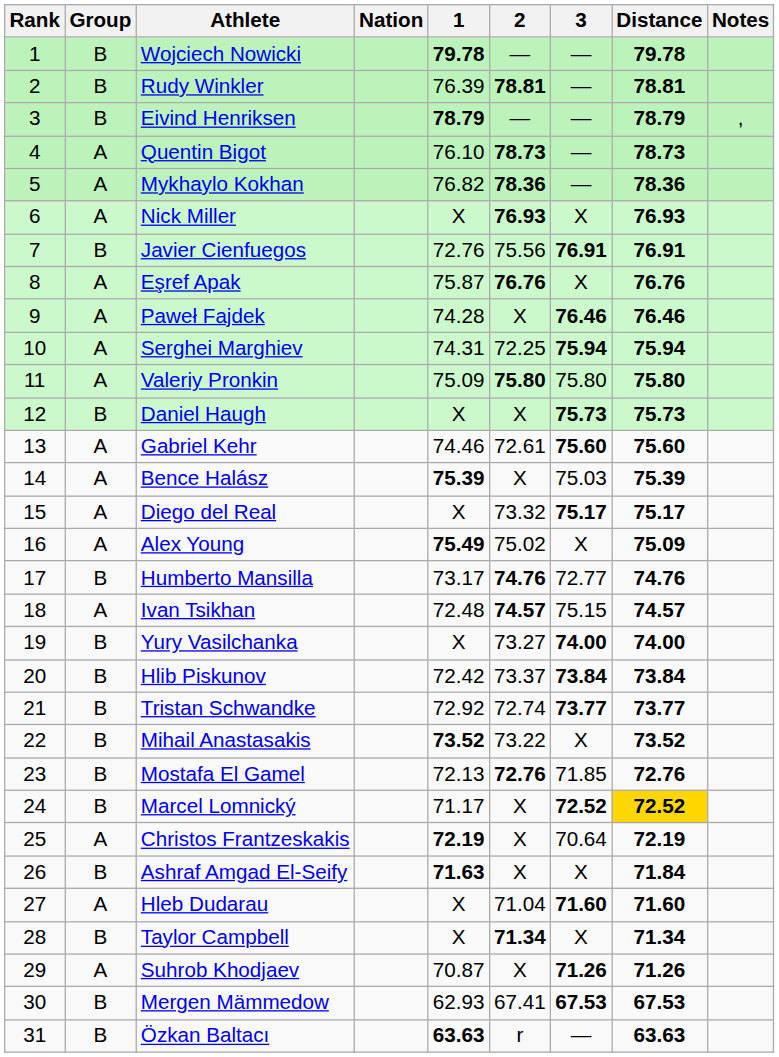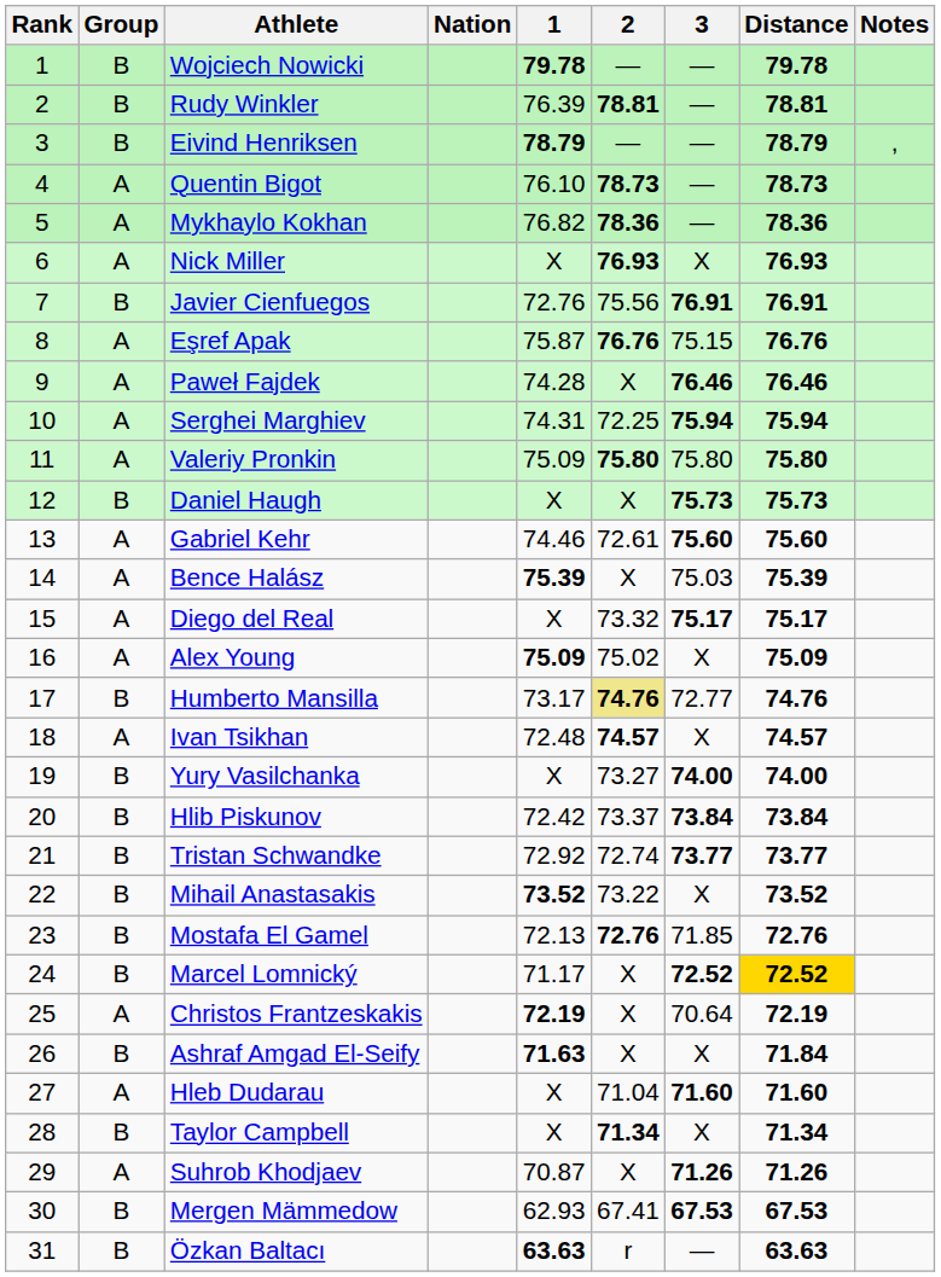 <table class="wikitable sortable" style="text-align:center">
 <tr>
 <th>Rank</th>
 <th>Group</th>
 <th>Athlete</th>
 <th>Nation</th>
 <th>1</th>
 <th>2</th>
 <th>3</th>
 <th>Distance</th>
 <th>Notes</th>
 </tr>
 <tr bgcolor="#bbf3bb">
 <td>1</td>
 <td>B</td>
 <td align=left><a href='#'>Wojciech Nowicki</a></td>
 <td align=left></td>
 <td><strong>79.78</strong></td>
 <td>—</td>
 <td>—</td>
 <td><strong>79.78</strong></td>
 <td></td>
 </tr>
 <tr bgcolor="#bbf3bb">
 <td>2</td>
 <td>B</td>
 <td align=left><a href='#'>Rudy Winkler</a></td>
 <td align=left></td>
 <td>76.39</td>
 <td><strong>78.81</strong></td>
 <td>—</td>
 <td><strong>78.81</strong></td>
 <td></td>
 </tr>
 <tr bgcolor="#bbf3bb">
 <td>3</td>
 <td>B</td>
 <td align=left><a href='#'>Eivind Henriksen</a></td>
 <td align=left></td>
 <td><strong>78.79</strong></td>
 <td>—</td>
 <td>—</td>
 <td><strong>78.79</strong></td>
 <td>, </td>
 </tr>
 <tr bgcolor="#bbf3bb">
 <td>4</td>
 <td>A</td>
 <td align=left><a href='#'>Quentin Bigot</a></td>
 <td align=left></td>
 <td>76.10</td>
 <td><strong>78.73</strong></td>
 <td>—</td>
 <td><strong>78.73</strong></td>
 <td></td>
 </tr>
 <tr bgcolor="#bbf3bb">
 <td>5</td>
 <td>A</td>
 <td align=left><a href='#'>Mykhaylo Kokhan</a></td>
 <td align=left></td>
 <td>76.82</td>
 <td><strong>78.36</strong></td>
 <td>—</td>
 <td><strong>78.36</strong></td>
 <td></td>
 </tr>
 <tr bgcolor=ccf9cc>
 <td>6</td>
 <td>A</td>
 <td align=left><a href='#'>Nick Miller</a></td>
 <td align=left></td>
 <td data-sort-value=1.00>X</td>
 <td><strong>76.93</strong></td>
 <td data-sort-value=1.00>X</td>
 <td><strong>76.93</strong></td>
 <td></td>
 </tr>
 <tr bgcolor=ccf9cc>
 <td>7</td>
 <td>B</td>
 <td align=left><a href='#'>Javier Cienfuegos</a></td>
 <td align=left></td>
 <td>72.76</td>
 <td>75.56</td>
 <td><strong>76.91</strong></td>
 <td><strong>76.91</strong></td>
 <td></td>
 </tr>
 <tr bgcolor=ccf9cc>
 <td>8</td>
 <td>A</td>
 <td align=left><a href='#'>Eşref Apak</a></td>
 <td align=left></td>
 <td>75.87</td>
 <td><strong>76.76</strong></td>
-<td data-sort-value=1.00>X</td>
+<td>75.15</td>
 <td><strong>76.76</strong></td>
 <td></td>
 </tr>
 <tr bgcolor=ccf9cc>
 <td>9</td>
 <td>A</td>
 <td align=left><a href='#'>Paweł Fajdek</a></td>
 <td align=left></td>
 <td>74.28</td>
 <td data-sort-value=1.00>X</td>
 <td><strong>76.46</strong></td>
 <td><strong>76.46</strong></td>
 <td></td>
 </tr>
 <tr bgcolor=ccf9cc>
 <td>10</td>
 <td>A</td>
 <td align=left><a href='#'>Serghei Marghiev</a></td>
 <td align=left></td>
 <td>74.31</td>
 <td>72.25</td>
 <td><strong>75.94</strong></td>
 <td><strong>75.94</strong></td>
 <td></td>
 </tr>
 <tr bgcolor=ccf9cc>
 <td>11</td>
 <td>A</td>
 <td align=left><a href='#'>Valeriy Pronkin</a></td>
 <td align=left></td>
 <td>75.09</td>
 <td><strong>75.80</strong></td>
 <td>75.80</td>
 <td><strong>75.80</strong></td>
 <td></td>
 </tr>
 <tr bgcolor=ccf9cc>
 <td>12</td>
 <td>B</td>
 <td align=left><a href='#'>Daniel Haugh</a></td>
 <td align=left></td>
 <td data-sort-value=1.00>X</td>
 <td data-sort-value=1.00>X</td>
 <td><strong>75.73</strong></td>
 <td><strong>75.73</strong></td>
 <td></td>
 </tr>
 <tr>
 <td>13</td>
 <td>A</td>
 <td align=left><a href='#'>Gabriel Kehr</a></td>
 <td align=left></td>
 <td>74.46</td>
 <td>72.61</td>
 <td><strong>75.60</strong></td>
 <td><strong>75.60</strong></td>
 <td></td>
 </tr>
 <tr>
 <td>14</td>
 <td>A</td>
 <td align=left><a href='#'>Bence Halász</a></td>
 <td align=left></td>
 <td><strong>75.39</strong></td>
 <td data-sort-value=1.00>X</td>
 <td>75.03</td>
 <td><strong>75.39</strong></td>
 <td></td>
 </tr>
 <tr>
 <td>15</td>
 <td>A</td>
 <td align=left><a href='#'>Diego del Real</a></td>
 <td align=left></td>
 <td data-sort-value=1.00>X</td>
 <td>73.32</td>
 <td><strong>75.17</strong></td>
 <td><strong>75.17</strong></td>
 <td></td>
 </tr>
 <tr>
 <td>16</td>
 <td>A</td>
 <td align=left><a href='#'>Alex Young</a></td>
 <td align=left></td>
-<td><strong>75.49</strong></td>
+<td><strong>75.09</strong></td>
 <td>75.02</td>
 <td data-sort-value=1.00>X</td>
 <td><strong>75.09</strong></td>
 <td></td>
 </tr>
 <tr>
 <td>17</td>
 <td>B</td>
 <td align=left><a href='#'>Humberto Mansilla</a></td>
 <td align=left></td>
 <td>73.17</td>
-<td><strong>74.76</strong></td>
+<td style="background: khaki;"><strong>74.76</strong></td>
 <td>72.77</td>
 <td><strong>74.76</strong></td>
 <td></td>
 </tr>
 <tr>
 <td>18</td>
 <td>A</td>
 <td align=left><a href='#'>Ivan Tsikhan</a></td>
 <td align=left></td>
 <td>72.48</td>
 <td><strong>74.57</strong></td>
-<td>75.15</td>
+<td data-sort-value=1.00>X</td>
 <td><strong>74.57</strong></td>
 <td></td>
 </tr>
 <tr>
 <td>19</td>
 <td>B</td>
 <td align=left><a href='#'>Yury Vasilchanka</a></td>
 <td align=left></td>
 <td data-sort-value=1.00>X</td>
 <td>73.27</td>
 <td><strong>74.00</strong></td>
 <td><strong>74.00</strong></td>
 <td></td>
 </tr>
 <tr>
 <td>20</td>
 <td>B</td>
 <td align=left><a href='#'>Hlib Piskunov</a></td>
 <td align=left></td>
 <td>72.42</td>
 <td>73.37</td>
 <td><strong>73.84</strong></td>
 <td><strong>73.84</strong></td>
 <td></td>
 </tr>
 <tr>
 <td>21</td>
 <td>B</td>
 <td align=left><a href='#'>Tristan Schwandke</a></td>
 <td align=left></td>
 <td>72.92</td>
 <td>72.74</td>
 <td><strong>73.77</strong></td>
 <td><strong>73.77</strong></td>
 <td></td>
 </tr>
 <tr>
 <td>22</td>
 <td>B</td>
 <td align=left><a href='#'>Mihail Anastasakis</a></td>
 <td align=left></td>
 <td><strong>73.52</strong></td>
 <td>73.22</td>
 <td data-sort-value=1.00>X</td>
 <td><strong>73.52</strong></td>
 <td></td>
 </tr>
 <tr>
 <td>23</td>
 <td>B</td>
 <td align=left><a href='#'>Mostafa El Gamel</a></td>
 <td align=left></td>
 <td>72.13</td>
 <td><strong>72.76</strong></td>
 <td>71.85</td>
 <td><strong>72.76</strong></td>
 <td></td>
 </tr>
 <tr>
 <td>24</td>
 <td>B</td>
 <td align=left><a href='#'>Marcel Lomnický</a></td>
 <td align=left></td>
 <td>71.17</td>
 <td data-sort-value=1.00>X</td>
 <td><strong>72.52</strong></td>
 <td style="background: gold;"><strong>72.52</strong></td>
 <td></td>
 </tr>
 <tr>
 <td>25</td>
 <td>A</td>
 <td align=left><a href='#'>Christos Frantzeskakis</a></td>
 <td align=left></td>
 <td><strong>72.19</strong></td>
 <td data-sort-value=1.00>X</td>
 <td>70.64</td>
 <td><strong>72.19</strong></td>
 <td></td>
 </tr>
 <tr>
 <td>26</td>
 <td>B</td>
 <td align=left><a href='#'>Ashraf Amgad El-Seify</a></td>
 <td align=left></td>
 <td><strong>71.63</strong></td>
 <td data-sort-value=1.00>X</td>
 <td data-sort-value=1.00>X</td>
 <td><strong>71.84</strong></td>
 <td></td>
 </tr>
 <tr>
 <td>27</td>
 <td>A</td>
 <td align=left><a href='#'>Hleb Dudarau</a></td>
 <td align=left></td>
 <td data-sort-value=1.00>X</td>
 <td>71.04</td>
 <td><strong>71.60</strong></td>
 <td><strong>71.60</strong></td>
 <td></td>
 </tr>
 <tr>
 <td>28</td>
 <td>B</td>
 <td align=left><a href='#'>Taylor Campbell</a></td>
 <td align=left></td>
 <td data-sort-value=1.00>X</td>
 <td><strong>71.34</strong></td>
 <td data-sort-value=1.00>X</td>
 <td><strong>71.34</strong></td>
 <td></td>
 </tr>
 <tr>
 <td>29</td>
 <td>A</td>
 <td align=left><a href='#'>Suhrob Khodjaev</a></td>
 <td align=left></td>
 <td>70.87</td>
 <td data-sort-value=1.00>X</td>
 <td><strong>71.26</strong></td>
 <td><strong>71.26</strong></td>
 <td></td>
 </tr>
 <tr>
 <td>30</td>
 <td>B</td>
 <td align=left><a href='#'>Mergen Mämmedow</a></td>
 <td align=left></td>
 <td>62.93</td>
 <td>67.41</td>
 <td><strong>67.53</strong></td>
 <td><strong>67.53</strong></td>
 <td></td>
 </tr>
 <tr>
 <td>31</td>
 <td>B</td>
 <td align=left><a href='#'>Özkan Baltacı</a></td>
 <td align=left></td>
 <td><strong>63.63</strong></td>
 <td>r</td>
 <td>—</td>
 <td><strong>63.63</strong></td>
 <td></td>
 </tr>
 </table>
